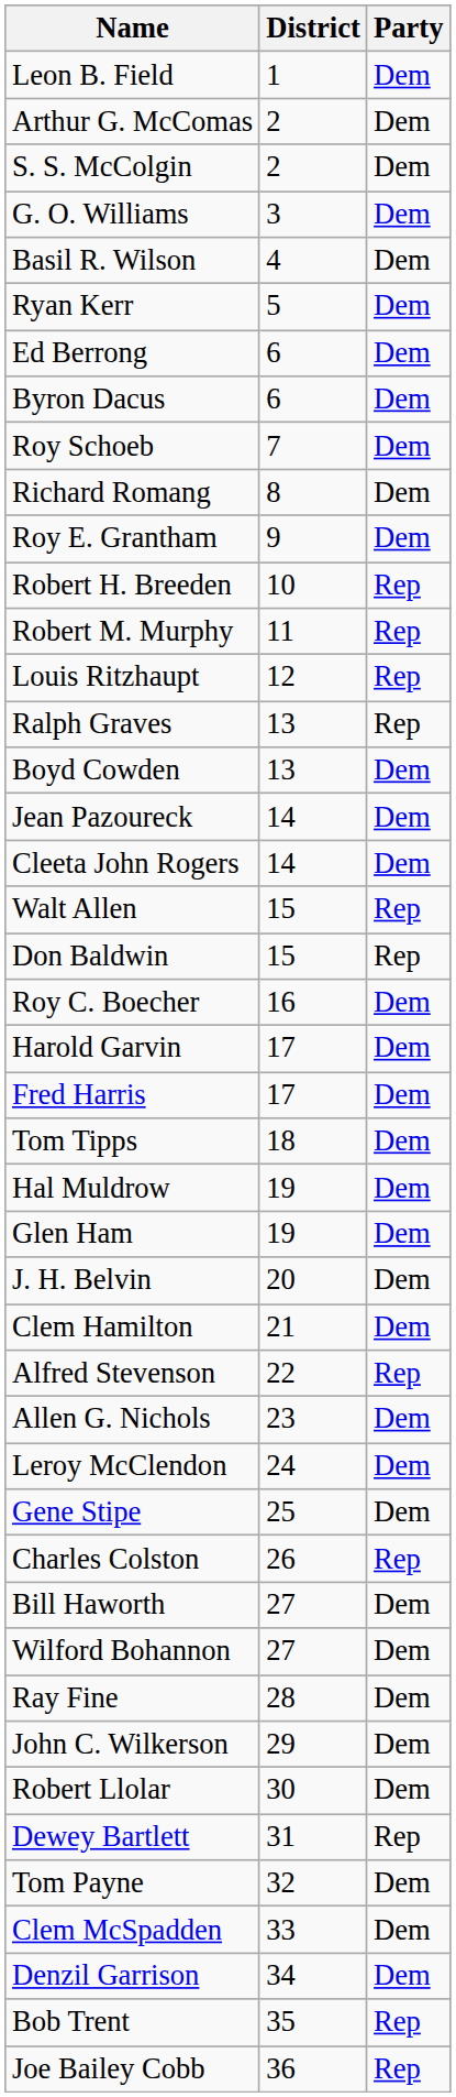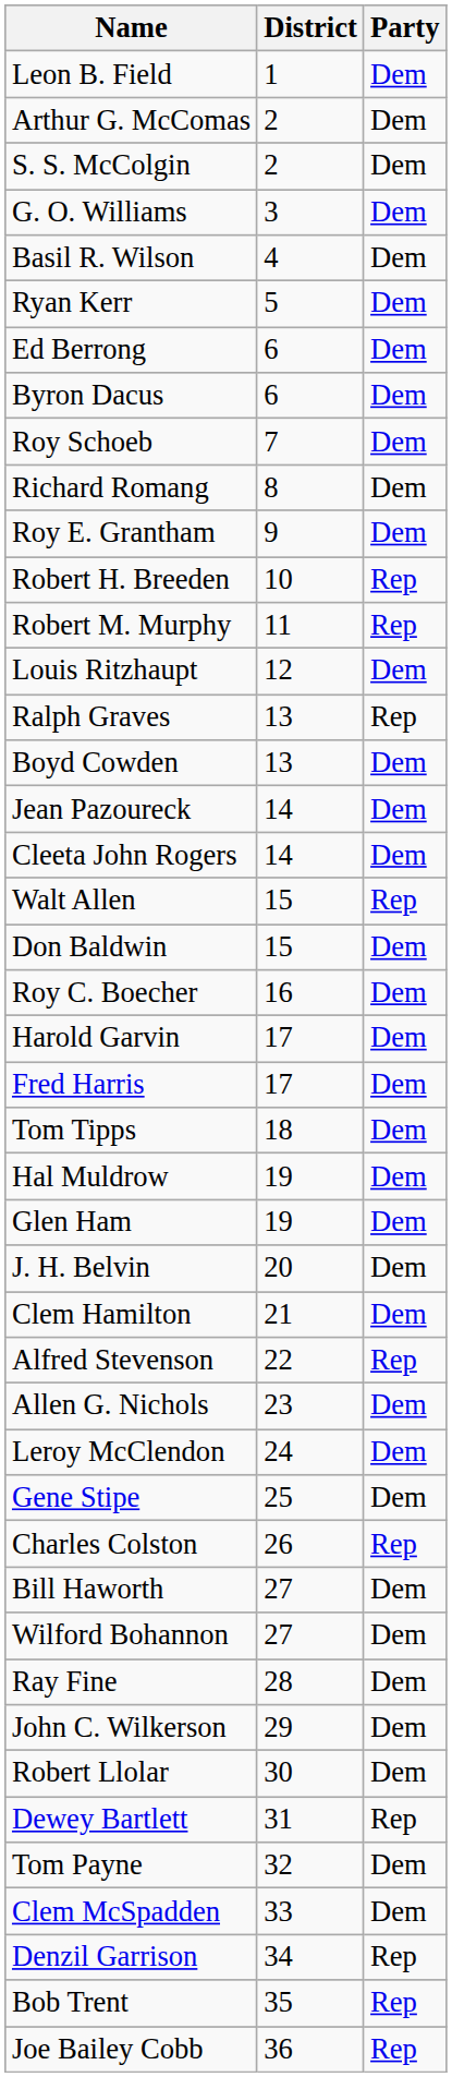 <table class="wikitable sortable">
 <tr>
 <th>Name</th>
 <th>District</th>
 <th>Party</th>
 </tr>
 <tr>
 <td>Leon B. Field</td>
 <td>1</td>
 <td><a href='#'>Dem</a></td>
 </tr>
 <tr>
 <td>Arthur G. McComas</td>
 <td>2</td>
 <td>Dem</td>
 </tr>
 <tr>
 <td>S. S. McColgin</td>
 <td>2</td>
 <td>Dem</td>
 </tr>
 <tr>
 <td>G. O. Williams</td>
 <td>3</td>
 <td><a href='#'>Dem</a></td>
 </tr>
 <tr>
 <td>Basil R. Wilson</td>
 <td>4</td>
 <td>Dem</td>
 </tr>
 <tr>
 <td>Ryan Kerr</td>
 <td>5</td>
 <td><a href='#'>Dem</a></td>
 </tr>
 <tr>
 <td>Ed Berrong</td>
 <td>6</td>
 <td><a href='#'>Dem</a></td>
 </tr>
 <tr>
 <td>Byron Dacus</td>
 <td>6</td>
 <td><a href='#'>Dem</a></td>
 </tr>
 <tr>
 <td>Roy Schoeb</td>
 <td>7</td>
 <td><a href='#'>Dem</a></td>
 </tr>
 <tr>
 <td>Richard Romang</td>
 <td>8</td>
 <td>Dem</td>
 </tr>
 <tr>
 <td>Roy E. Grantham</td>
 <td>9</td>
 <td><a href='#'>Dem</a></td>
 </tr>
 <tr>
 <td>Robert H. Breeden</td>
 <td>10</td>
 <td><a href='#'>Rep</a></td>
 </tr>
 <tr>
 <td>Robert M. Murphy</td>
 <td>11</td>
 <td><a href='#'>Rep</a></td>
 </tr>
 <tr>
 <td>Louis Ritzhaupt</td>
 <td>12</td>
-<td><a href='#'>Rep</a></td>
+<td><a href='#'>Dem</a></td>
 </tr>
 <tr>
 <td>Ralph Graves</td>
 <td>13</td>
 <td>Rep</td>
 </tr>
 <tr>
 <td>Boyd Cowden</td>
 <td>13</td>
 <td><a href='#'>Dem</a></td>
 </tr>
 <tr>
 <td>Jean Pazoureck</td>
 <td>14</td>
 <td><a href='#'>Dem</a></td>
 </tr>
 <tr>
 <td>Cleeta John Rogers</td>
 <td>14</td>
 <td><a href='#'>Dem</a></td>
 </tr>
 <tr>
 <td>Walt Allen</td>
 <td>15</td>
 <td><a href='#'>Rep</a></td>
 </tr>
 <tr>
 <td>Don Baldwin</td>
 <td>15</td>
-<td>Rep</td>
+<td><a href='#'>Dem</a></td>
 </tr>
 <tr>
 <td>Roy C. Boecher</td>
 <td>16</td>
 <td><a href='#'>Dem</a></td>
 </tr>
 <tr>
 <td>Harold Garvin</td>
 <td>17</td>
 <td><a href='#'>Dem</a></td>
 </tr>
 <tr>
 <td><a href='#'>Fred Harris</a></td>
 <td>17</td>
 <td><a href='#'>Dem</a></td>
 </tr>
 <tr>
 <td>Tom Tipps</td>
 <td>18</td>
 <td><a href='#'>Dem</a></td>
 </tr>
 <tr>
 <td>Hal Muldrow</td>
 <td>19</td>
 <td><a href='#'>Dem</a></td>
 </tr>
 <tr>
 <td>Glen Ham</td>
 <td>19</td>
 <td><a href='#'>Dem</a></td>
 </tr>
 <tr>
 <td>J. H. Belvin</td>
 <td>20</td>
 <td>Dem</td>
 </tr>
 <tr>
 <td>Clem Hamilton</td>
 <td>21</td>
 <td><a href='#'>Dem</a></td>
 </tr>
 <tr>
 <td>Alfred Stevenson</td>
 <td>22</td>
 <td><a href='#'>Rep</a></td>
 </tr>
 <tr>
 <td>Allen G. Nichols</td>
 <td>23</td>
 <td><a href='#'>Dem</a></td>
 </tr>
 <tr>
 <td>Leroy McClendon</td>
 <td>24</td>
 <td><a href='#'>Dem</a></td>
 </tr>
 <tr>
 <td><a href='#'>Gene Stipe</a></td>
 <td>25</td>
 <td>Dem</td>
 </tr>
 <tr>
 <td>Charles Colston</td>
 <td>26</td>
 <td><a href='#'>Rep</a></td>
 </tr>
 <tr>
 <td>Bill Haworth</td>
 <td>27</td>
 <td>Dem</td>
 </tr>
 <tr>
 <td>Wilford Bohannon</td>
 <td>27</td>
 <td>Dem</td>
 </tr>
 <tr>
 <td>Ray Fine</td>
 <td>28</td>
 <td>Dem</td>
 </tr>
 <tr>
 <td>John C. Wilkerson</td>
 <td>29</td>
 <td>Dem</td>
 </tr>
 <tr>
 <td>Robert Llolar</td>
 <td>30</td>
 <td>Dem</td>
 </tr>
 <tr>
 <td><a href='#'>Dewey Bartlett</a></td>
 <td>31</td>
 <td>Rep</td>
 </tr>
 <tr>
 <td>Tom Payne</td>
 <td>32</td>
 <td>Dem</td>
 </tr>
 <tr>
 <td><a href='#'>Clem McSpadden</a></td>
 <td>33</td>
 <td>Dem</td>
 </tr>
 <tr>
 <td><a href='#'>Denzil Garrison</a></td>
 <td>34</td>
-<td><a href='#'>Dem</a></td>
+<td>Rep</td>
 </tr>
 <tr>
 <td>Bob Trent</td>
 <td>35</td>
 <td><a href='#'>Rep</a></td>
 </tr>
 <tr>
 <td>Joe Bailey Cobb</td>
 <td>36</td>
 <td><a href='#'>Rep</a></td>
 </tr>
 </table>
